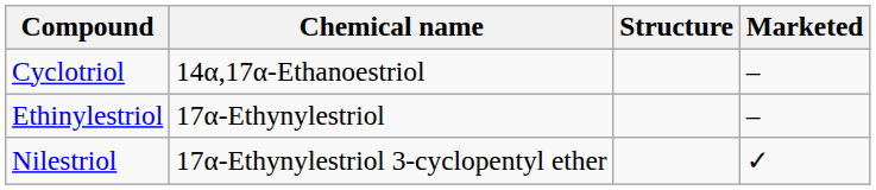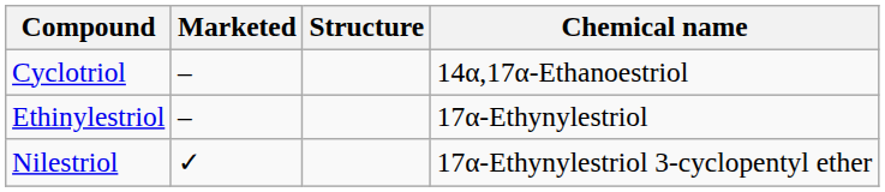 <table class="wikitable">
 <tr>
 <th>Compound</th>
+<th>Marketed</th>
+<th>Structure</th>
 <th>Chemical name</th>
-<th>Structure</th>
-<th>Marketed</th>
 </tr>
 <tr>
 <td><a href='#'>Cyclotriol</a></td>
+<td>–</td>
+<td></td>
 <td>14α,17α-Ethanoestriol</td>
-<td></td>
-<td>–</td>
 </tr>
 <tr>
 <td><a href='#'>Ethinylestriol</a></td>
+<td>–</td>
+<td></td>
 <td>17α-Ethynylestriol</td>
-<td></td>
-<td>–</td>
 </tr>
 <tr>
 <td><a href='#'>Nilestriol</a></td>
+<td>✓</td>
+<td></td>
 <td>17α-Ethynylestriol 3-cyclopentyl ether</td>
-<td></td>
-<td>✓</td>
 </tr>
 </table>
